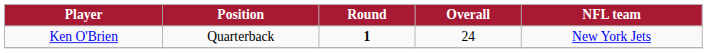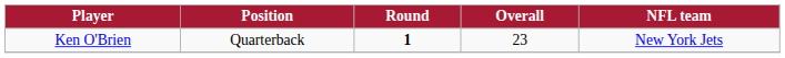 <table class="wikitable" width="65%">
 <tr align="center" style="background:#A81933;color:#FFFFFF;">
 <td><strong>Player</strong></td>
 <td><strong>Position</strong></td>
 <td><strong>Round</strong></td>
 <td><strong>Overall</strong></td>
 <td><strong>NFL team</strong></td>
 </tr>
 <tr align="center" bgcolor="">
 <td><a href='#'>Ken O'Brien</a></td>
 <td>Quarterback</td>
 <td><strong>1</strong></td>
-<td>24</td>
+<td>23</td>
 <td><a href='#'>New York Jets</a></td>
 </tr>
 <tr align="center" bgcolor="">
 </tr>
 </table>
